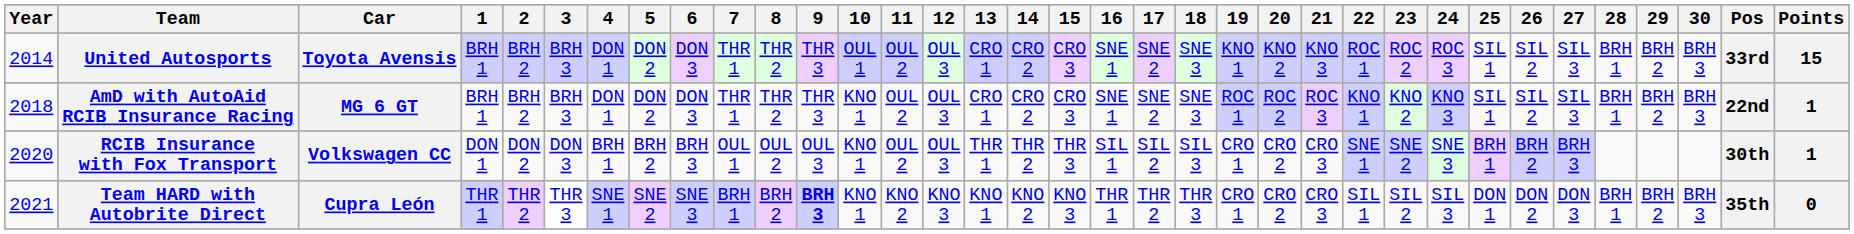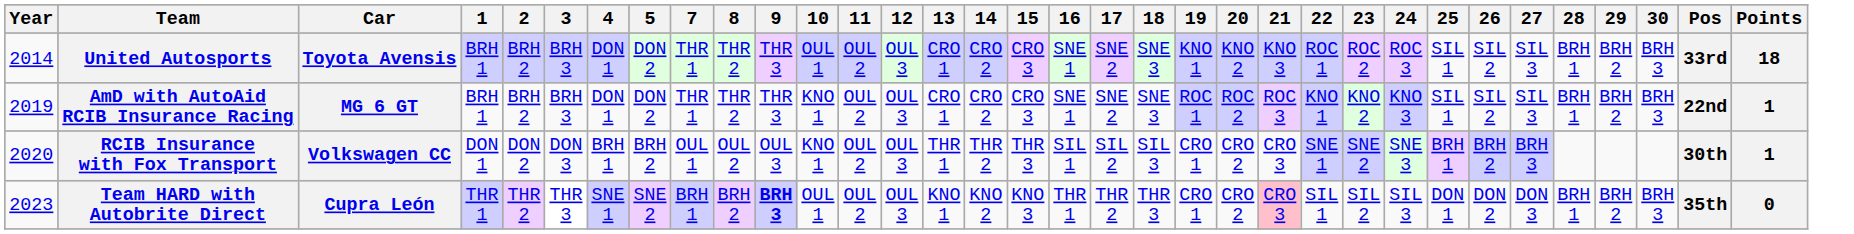 <table class="wikitable" style="text-align:center; font-size:85%">
 <tr>
 <th>Year</th>
 <th>Team</th>
 <th>Car</th>
 <th>1</th>
 <th>2</th>
 <th>3</th>
 <th>4</th>
 <th>5</th>
-<th>6</th>
 <th>7</th>
 <th>8</th>
 <th>9</th>
 <th>10</th>
 <th>11</th>
 <th>12</th>
 <th>13</th>
 <th>14</th>
 <th>15</th>
 <th>16</th>
 <th>17</th>
 <th>18</th>
 <th>19</th>
 <th>20</th>
 <th>21</th>
 <th>22</th>
 <th>23</th>
 <th>24</th>
 <th>25</th>
 <th>26</th>
 <th>27</th>
 <th>28</th>
 <th>29</th>
 <th>30</th>
 <th>Pos</th>
 <th>Points</th>
 </tr>
 <tr>
 <td><a href='#'>2014</a></td>
 <th nowrap><a href='#'>United Autosports</a></th>
 <th nowrap><a href='#'>Toyota Avensis</a></th>
 <td style="background:#CFCFFF;"><a href='#'>BRH<br>1</a><br></td>
 <td style="background:#CFCFFF;"><a href='#'>BRH<br>2</a><br></td>
 <td style="background:#CFCFFF;"><a href='#'>BRH<br>3</a><br></td>
 <td style="background:#CFCFFF;"><a href='#'>DON<br>1</a><br></td>
 <td style="background:#DFFFDF;"><a href='#'>DON<br>2</a><br></td>
-<td style="background:#EFCFFF;"><a href='#'>DON<br>3</a><br></td>
 <td style="background:#DFFFDF;"><a href='#'>THR<br>1</a><br></td>
 <td style="background:#DFFFDF;"><a href='#'>THR<br>2</a><br></td>
 <td style="background:#EFCFFF;"><a href='#'>THR<br>3</a><br></td>
 <td style="background:#CFCFFF;"><a href='#'>OUL<br>1</a><br></td>
 <td style="background:#CFCFFF;"><a href='#'>OUL<br>2</a><br></td>
 <td style="background:#DFFFDF;"><a href='#'>OUL<br>3</a><br></td>
 <td style="background:#CFCFFF;"><a href='#'>CRO<br>1</a><br></td>
 <td style="background:#CFCFFF;"><a href='#'>CRO<br>2</a><br></td>
 <td style="background:#EFCFFF;"><a href='#'>CRO<br>3</a><br></td>
 <td style="background:#DFFFDF;"><a href='#'>SNE<br>1</a><br></td>
 <td style="background:#EFCFFF;"><a href='#'>SNE<br>2</a><br></td>
 <td style="background:#DFFFDF;"><a href='#'>SNE<br>3</a><br></td>
 <td style="background:#CFCFFF;"><a href='#'>KNO<br>1</a><br></td>
 <td style="background:#CFCFFF;"><a href='#'>KNO<br>2</a><br></td>
 <td style="background:#CFCFFF;"><a href='#'>KNO<br>3</a><br></td>
 <td style="background:#CFCFFF;"><a href='#'>ROC<br>1</a><br></td>
 <td style="background:#EFCFFF;"><a href='#'>ROC<br>2</a><br></td>
 <td style="background:#EFCFFF;"><a href='#'>ROC<br>3</a><br></td>
 <td><a href='#'>SIL<br>1</a></td>
 <td><a href='#'>SIL<br>2</a></td>
 <td><a href='#'>SIL<br>3</a></td>
 <td><a href='#'>BRH<br>1</a></td>
 <td><a href='#'>BRH<br>2</a></td>
 <td><a href='#'>BRH<br>3</a></td>
 <th>33rd</th>
-<th>15</th>
+<th>18</th>
 </tr>
 <tr>
-<td><a href='#'>2018</a></td>
+<td><a href='#'>2019</a></td>
 <th nowrap><a href='#'>AmD with AutoAid<br>RCIB Insurance Racing</a></th>
 <th nowrap><a href='#'>MG 6 GT</a></th>
 <td><a href='#'>BRH<br>1</a></td>
 <td><a href='#'>BRH<br>2</a></td>
 <td><a href='#'>BRH<br>3</a></td>
 <td><a href='#'>DON<br>1</a></td>
 <td><a href='#'>DON<br>2</a></td>
-<td><a href='#'>DON<br>3</a></td>
 <td><a href='#'>THR<br>1</a></td>
 <td><a href='#'>THR<br>2</a></td>
 <td><a href='#'>THR<br>3</a></td>
 <td><a href='#'>KNO<br>1</a></td>
 <td><a href='#'>OUL<br>2</a></td>
 <td><a href='#'>OUL<br>3</a></td>
 <td><a href='#'>CRO<br>1</a></td>
 <td><a href='#'>CRO<br>2</a></td>
 <td><a href='#'>CRO<br>3</a></td>
 <td><a href='#'>SNE<br>1</a></td>
 <td><a href='#'>SNE<br>2</a></td>
 <td><a href='#'>SNE<br>3</a></td>
 <td style="background:#CFCFFF;"><a href='#'>ROC<br>1</a><br></td>
 <td style="background:#CFCFFF;"><a href='#'>ROC<br>2</a><br></td>
 <td style="background:#EFCFFF;"><a href='#'>ROC<br>3</a><br></td>
 <td style="background:#CFCFFF;"><a href='#'>KNO<br>1</a><br></td>
 <td style="background:#DFFFDF;"><a href='#'>KNO<br>2</a><br></td>
 <td style="background:#CFCFFF;"><a href='#'>KNO<br>3</a><br></td>
 <td><a href='#'>SIL<br>1</a></td>
 <td><a href='#'>SIL<br>2</a></td>
 <td><a href='#'>SIL<br>3</a></td>
 <td><a href='#'>BRH<br>1</a></td>
 <td><a href='#'>BRH<br>2</a></td>
 <td><a href='#'>BRH<br>3</a></td>
 <th>22nd</th>
 <th>1</th>
 </tr>
 <tr>
 <td><a href='#'>2020</a></td>
 <th nowrap><a href='#'>RCIB Insurance<br>with Fox Transport</a></th>
 <th nowrap><a href='#'>Volkswagen CC</a></th>
 <td><a href='#'>DON<br>1</a></td>
 <td><a href='#'>DON<br>2</a></td>
 <td><a href='#'>DON<br>3</a></td>
 <td><a href='#'>BRH<br>1</a></td>
 <td><a href='#'>BRH<br>2</a></td>
-<td><a href='#'>BRH<br>3</a></td>
 <td><a href='#'>OUL<br>1</a></td>
 <td><a href='#'>OUL<br>2</a></td>
 <td><a href='#'>OUL<br>3</a></td>
 <td><a href='#'>KNO<br>1</a></td>
 <td><a href='#'>OUL<br>2</a></td>
 <td><a href='#'>OUL<br>3</a></td>
 <td><a href='#'>THR<br>1</a></td>
 <td><a href='#'>THR<br>2</a></td>
 <td><a href='#'>THR<br>3</a></td>
 <td><a href='#'>SIL<br>1</a></td>
 <td><a href='#'>SIL<br>2</a></td>
 <td><a href='#'>SIL<br>3</a></td>
 <td><a href='#'>CRO<br>1</a></td>
 <td><a href='#'>CRO<br>2</a></td>
 <td><a href='#'>CRO<br>3</a></td>
 <td style="background:#CFCFFF;"><a href='#'>SNE<br>1</a><br></td>
 <td style="background:#CFCFFF;"><a href='#'>SNE<br>2</a><br></td>
 <td style="background:#DFFFDF;"><a href='#'>SNE<br>3</a><br></td>
 <td style="background:#EFCFFF;"><a href='#'>BRH<br>1</a><br></td>
 <td style="background:#CFCFFF;"><a href='#'>BRH<br>2</a><br></td>
 <td style="background:#CFCFFF;"><a href='#'>BRH<br>3</a><br></td>
 <td></td>
 <td></td>
 <td></td>
 <th>30th</th>
 <th>1</th>
 </tr>
 <tr>
-<td><a href='#'>2021</a></td>
+<td><a href='#'>2023</a></td>
 <th nowrap><a href='#'>Team HARD with<br>Autobrite Direct</a></th>
 <th nowrap><a href='#'>Cupra León</a></th>
 <td style="background:#CFCFFF;"><a href='#'>THR<br>1</a><br></td>
 <td style="background:#EFCFFF;"><a href='#'>THR<br>2</a><br></td>
 <td style="background:#FFFFFF;"><a href='#'>THR<br>3</a><br></td>
 <td style="background:#CFCFFF;"><a href='#'>SNE<br>1</a><br></td>
 <td style="background:#EFCFFF;"><a href='#'>SNE<br>2</a><br></td>
-<td style="background:#CFCFFF;"><a href='#'>SNE<br>3</a><br></td>
 <td style="background:#CFCFFF;"><a href='#'>BRH<br>1</a><br></td>
 <td style="background:#EFCFFF;"><a href='#'>BRH<br>2</a><br></td>
 <td style="background:#CFCFFF;"><strong><a href='#'>BRH<br>3</a><br></strong></td>
-<td><a href='#'>KNO<br>1</a></td>
-<td><a href='#'>KNO<br>2</a></td>
-<td><a href='#'>KNO<br>3</a></td>
+<td><a href='#'>OUL<br>1</a></td>
+<td><a href='#'>OUL<br>2</a></td>
+<td><a href='#'>OUL<br>3</a></td>
 <td><a href='#'>KNO<br>1</a></td>
 <td><a href='#'>KNO<br>2</a></td>
 <td><a href='#'>KNO<br>3</a></td>
 <td><a href='#'>THR<br>1</a></td>
 <td><a href='#'>THR<br>2</a></td>
 <td><a href='#'>THR<br>3</a></td>
 <td><a href='#'>CRO<br>1</a></td>
 <td><a href='#'>CRO<br>2</a></td>
-<td><a href='#'>CRO<br>3</a></td>
+<td style="background: pink;"><a href='#'>CRO<br>3</a></td>
 <td><a href='#'>SIL<br>1</a></td>
 <td><a href='#'>SIL<br>2</a></td>
 <td><a href='#'>SIL<br>3</a></td>
 <td><a href='#'>DON<br>1</a></td>
 <td><a href='#'>DON<br>2</a></td>
 <td><a href='#'>DON<br>3</a></td>
 <td><a href='#'>BRH<br>1</a></td>
 <td><a href='#'>BRH<br>2</a></td>
 <td><a href='#'>BRH<br>3</a></td>
 <th>35th</th>
 <th>0</th>
 </tr>
 </table>
